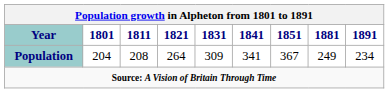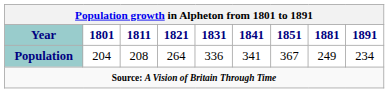 <table class="wikitable" style="font-size:90%;width:70%;border:0px;text-align:center;line-height:120%;">
 <tr>
 <th colspan="11" style="text-align:center;font-size:90%;"><a href='#'>Population growth</a> in Alpheton from 1801 to 1891</th>
 </tr>
 <tr>
 <th style="background: #99CCCC; color: #000080" height="17">Year</th>
 <th style="background: #FFFFFF; color:#000080;">1801</th>
 <th style="background: #FFFFFF; color:#000080;">1811</th>
 <th style="background: #FFFFFF; color:#000080;">1821</th>
 <th style="background: #FFFFFF; color:#000080;">1831</th>
 <th style="background: #FFFFFF; color:#000080;">1841</th>
 <th style="background: #FFFFFF; color:#000080;">1851</th>
 <th style="background: #FFFFFF; color:#000080;">1881</th>
 <th style="background: #FFFFFF; color:#000080;">1891</th>
 </tr>
 <tr Align="center">
 <th style="background: #99CCCC; color: #000080" height="17">Population</th>
 <td style="background: #FFFFFF; color: black;">204</td>
 <td style="background: #FFFFFF; color: black;">208</td>
 <td style="background: #FFFFFF; color: black;">264</td>
-<td style="background: #FFFFFF; color: black;">309</td>
+<td style="background: #FFFFFF; color: black;">336</td>
 <td style="background: #FFFFFF; color: black;">341</td>
 <td style="background: #FFFFFF; color: black;">367</td>
 <td style="background: #FFFFFF; color: black;">249</td>
 <td style="background: #FFFFFF; color: black;">234</td>
 </tr>
 <tr>
 <td colspan="11" style="text-align:center;font-size:90%;"><small><strong>Source: <em>A Vision of Britain Through Time<strong><em></small></td>
 </tr>
 </table>
